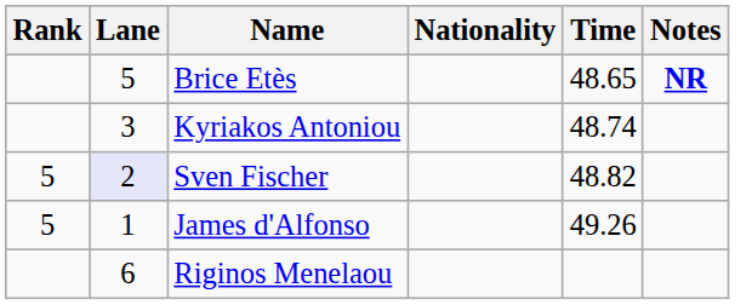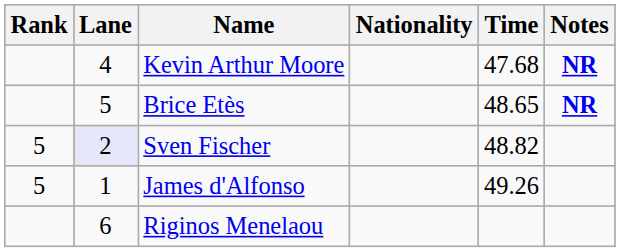 <table class="wikitable sortable" style="text-align:center; font-size:95%">
 <tr>
 <th>Rank</th>
 <th>Lane</th>
 <th>Name</th>
 <th>Nationality</th>
 <th>Time</th>
 <th>Notes</th>
 </tr>
 <tr>
 <td></td>
+<td>4</td>
+<td align=left><a href='#'>Kevin Arthur Moore</a></td>
+<td align=left></td>
+<td>47.68</td>
+<td><strong><a href='#'>NR</a></strong></td>
+</tr>
+<tr>
+<td></td>
 <td>5</td>
 <td align=left><a href='#'>Brice Etès</a></td>
 <td align=left></td>
 <td>48.65</td>
 <td><strong><a href='#'>NR</a></strong></td>
-</tr>
-<tr>
-<td></td>
-<td>3</td>
-<td align=left><a href='#'>Kyriakos Antoniou</a></td>
-<td align=left></td>
-<td>48.74</td>
-<td></td>
 </tr>
 <tr>
 <td>5</td>
 <td style="background: lavender;">2</td>
 <td align=left><a href='#'>Sven Fischer</a></td>
 <td align=left></td>
 <td>48.82</td>
 <td></td>
 </tr>
 <tr>
 <td>5</td>
 <td>1</td>
 <td align=left><a href='#'>James d'Alfonso</a></td>
 <td align=left></td>
 <td>49.26</td>
 <td></td>
 </tr>
 <tr>
 <td></td>
 <td>6</td>
 <td align=left><a href='#'>Riginos Menelaou</a></td>
 <td align=left></td>
 <td></td>
 <td></td>
 </tr>
 </table>
